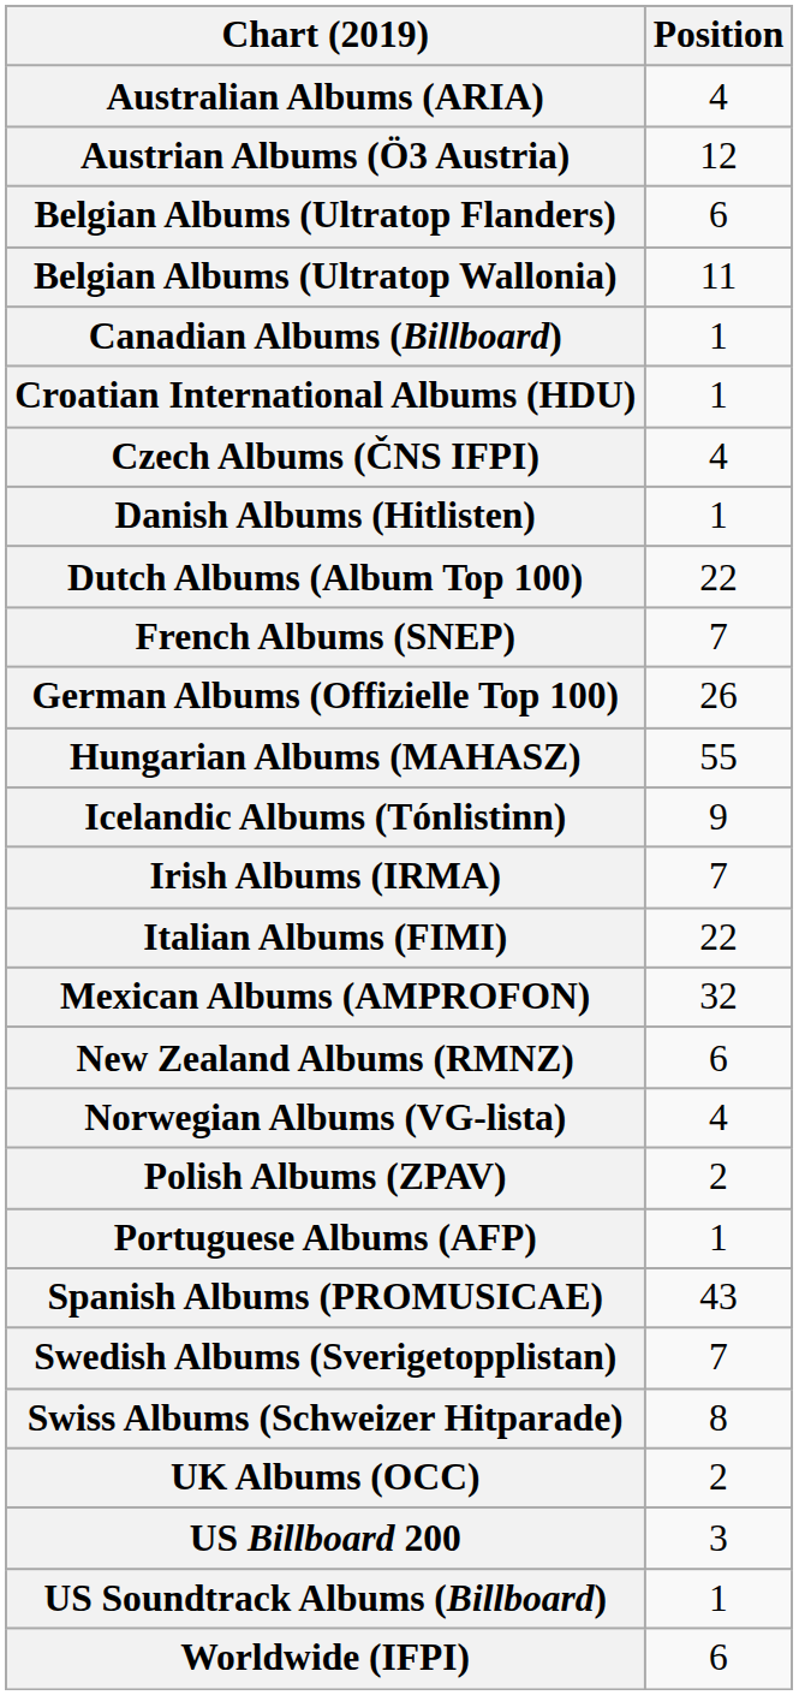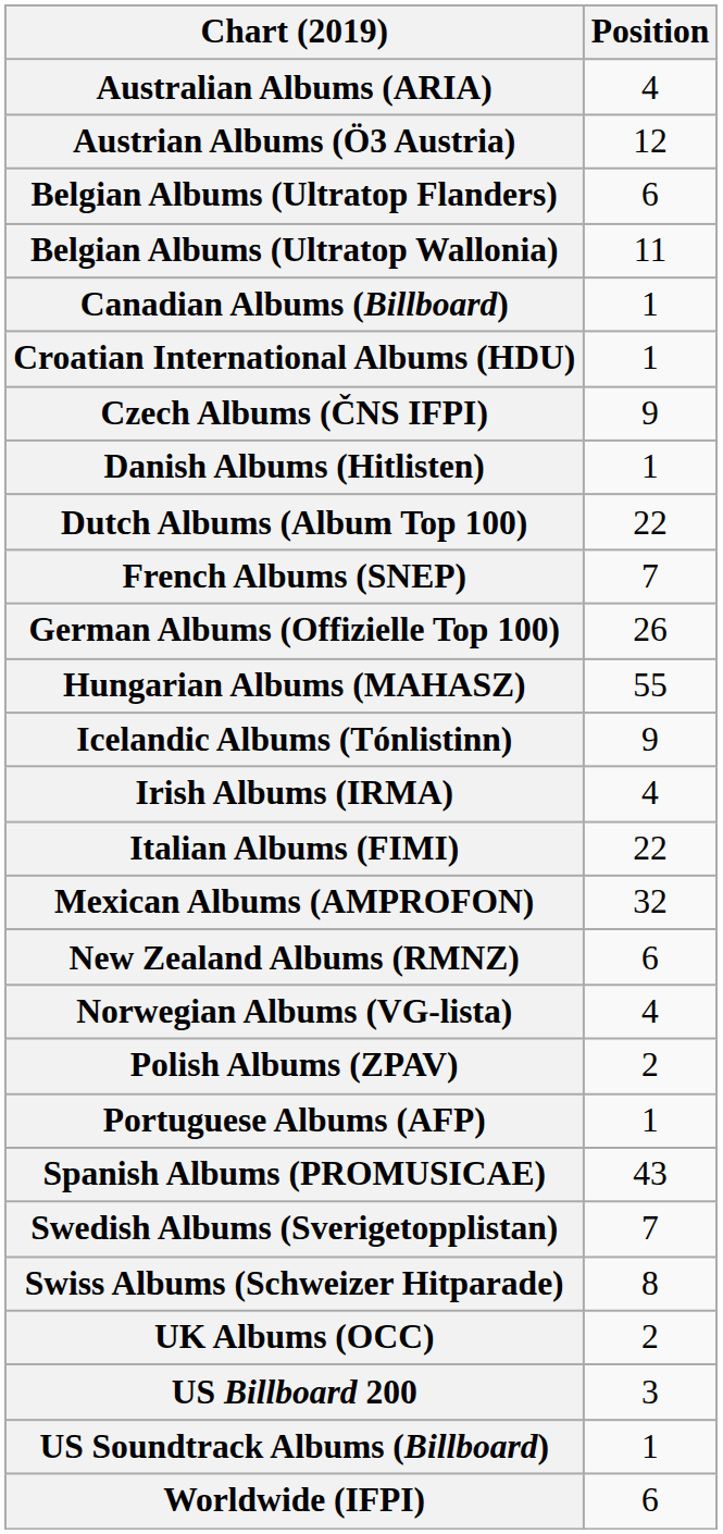 <table class="wikitable sortable plainrowheaders" style="text-align:center">
 <tr>
 <th scope="col">Chart (2019)</th>
 <th scope="col">Position</th>
 </tr>
 <tr>
 <th scope="row">Australian Albums (ARIA)</th>
 <td>4</td>
 </tr>
 <tr>
 <th scope="row">Austrian Albums (Ö3 Austria)</th>
 <td>12</td>
 </tr>
 <tr>
 <th scope="row">Belgian Albums (Ultratop Flanders)</th>
 <td>6</td>
 </tr>
 <tr>
 <th scope="row">Belgian Albums (Ultratop Wallonia)</th>
 <td>11</td>
 </tr>
 <tr>
 <th scope="row">Canadian Albums (<em>Billboard</em>)</th>
 <td>1</td>
 </tr>
 <tr>
 <th scope="row">Croatian International Albums (HDU)</th>
 <td>1</td>
 </tr>
 <tr>
 <th scope="row">Czech Albums (ČNS IFPI)</th>
-<td>4</td>
+<td>9</td>
 </tr>
 <tr>
 <th scope="row">Danish Albums (Hitlisten)</th>
 <td>1</td>
 </tr>
 <tr>
 <th scope="row">Dutch Albums (Album Top 100)</th>
 <td>22</td>
 </tr>
 <tr>
 <th scope="row">French Albums (SNEP)</th>
 <td>7</td>
 </tr>
 <tr>
 <th scope="row">German Albums (Offizielle Top 100)</th>
 <td>26</td>
 </tr>
 <tr>
 <th scope="row">Hungarian Albums (MAHASZ)</th>
 <td>55</td>
 </tr>
 <tr>
 <th scope="row">Icelandic Albums (Tónlistinn)</th>
 <td>9</td>
 </tr>
 <tr>
 <th scope="row">Irish Albums (IRMA)</th>
-<td>7</td>
+<td>4</td>
 </tr>
 <tr>
 <th scope="row">Italian Albums (FIMI)</th>
 <td>22</td>
 </tr>
 <tr>
 <th scope="row">Mexican Albums (AMPROFON)</th>
 <td>32</td>
 </tr>
 <tr>
 <th scope="row">New Zealand Albums (RMNZ)</th>
 <td>6</td>
 </tr>
 <tr>
 <th scope="row">Norwegian Albums (VG-lista)</th>
 <td>4</td>
 </tr>
 <tr>
 <th scope="row">Polish Albums (ZPAV)</th>
 <td>2</td>
 </tr>
 <tr>
 <th scope="row">Portuguese Albums (AFP)</th>
 <td>1</td>
 </tr>
 <tr>
 <th scope="row">Spanish Albums (PROMUSICAE)</th>
 <td>43</td>
 </tr>
 <tr>
 <th scope="row">Swedish Albums (Sverigetopplistan)</th>
 <td>7</td>
 </tr>
 <tr>
 <th scope="row">Swiss Albums (Schweizer Hitparade)</th>
 <td>8</td>
 </tr>
 <tr>
 <th scope="row">UK Albums (OCC)</th>
 <td>2</td>
 </tr>
 <tr>
 <th scope="row">US <em>Billboard</em> 200</th>
 <td>3</td>
 </tr>
 <tr>
 <th scope="row">US Soundtrack Albums (<em>Billboard</em>)</th>
 <td>1</td>
 </tr>
 <tr>
 <th scope="row">Worldwide (IFPI)</th>
 <td>6</td>
 </tr>
 <tr>
 </tr>
 </table>
